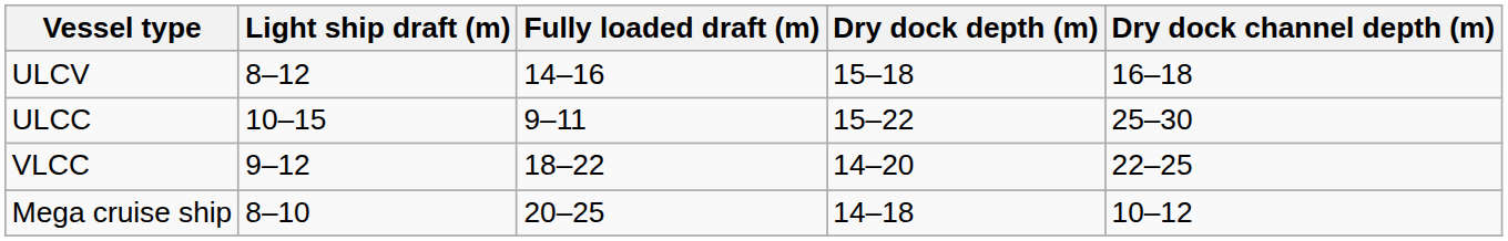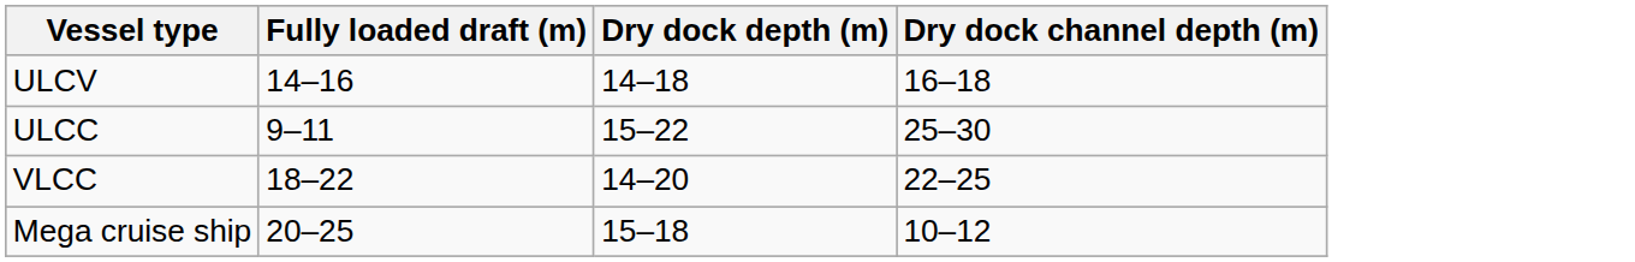 <table class="wikitable">
 <tr>
 <th>Vessel type</th>
-<th>Light ship draft (m)</th>
 <th>Fully loaded draft (m)</th>
 <th>Dry dock depth (m)</th>
 <th>Dry dock channel depth (m)</th>
 </tr>
 <tr>
 <td>ULCV</td>
-<td>8–12</td>
 <td>14–16</td>
-<td>15–18</td>
+<td>14–18</td>
 <td>16–18</td>
 </tr>
 <tr>
 <td>ULCC</td>
-<td>10–15</td>
 <td>9–11</td>
 <td>15–22</td>
 <td>25–30</td>
 </tr>
 <tr>
 <td>VLCC</td>
-<td>9–12</td>
 <td>18–22</td>
 <td>14–20</td>
 <td>22–25</td>
 </tr>
 <tr>
 <td>Mega cruise ship</td>
-<td>8–10</td>
 <td>20–25</td>
-<td>14–18</td>
+<td>15–18</td>
 <td>10–12</td>
 </tr>
 </table>
